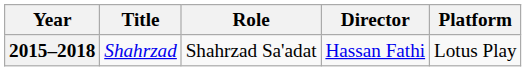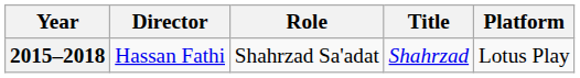 <table class="wikitable plainrowheaders sortable"  style=font-size:100%>
 <tr>
 <th scope="col">Year</th>
+<th scope="col">Director</th>
+<th scope="col">Role</th>
 <th scope="col">Title</th>
-<th scope="col">Role</th>
-<th scope="col">Director</th>
 <th scope="col" class="unsortable">Platform</th>
 </tr>
 <tr>
 <th scope=row>2015–2018</th>
+<td><a href='#'>Hassan Fathi</a></td>
+<td>Shahrzad Sa'adat</td>
 <td><em><a href='#'>Shahrzad</a></em></td>
-<td>Shahrzad Sa'adat</td>
-<td><a href='#'>Hassan Fathi</a></td>
 <td>Lotus Play</td>
 </tr>
 </table>
